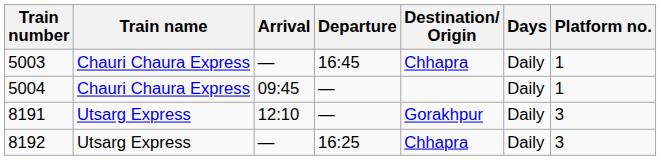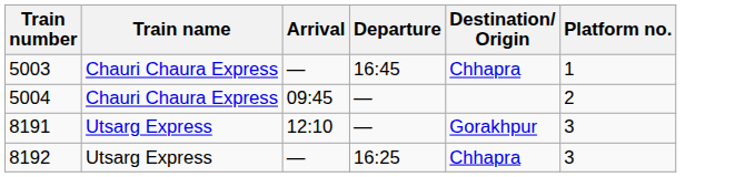 <table class="wikitable sortable">
 <tr>
 <th>Train<br>number</th>
 <th>Train name</th>
 <th>Arrival</th>
 <th>Departure</th>
 <th>Destination/<br>Origin</th>
-<th>Days</th>
 <th>Platform no.</th>
 </tr>
 <tr>
 <td align="left">5003</td>
 <td align="left"><a href='#'>Chauri Chaura Express</a></td>
 <td align="left">—</td>
 <td align="left">16:45</td>
 <td align="left"><a href='#'>Chhapra</a></td>
-<td align="left">Daily</td>
 <td align="left">1</td>
 </tr>
 <tr>
 <td align="left">5004</td>
 <td align="left"><a href='#'>Chauri Chaura Express</a></td>
 <td align="left">09:45</td>
 <td align="left">—</td>
 <td align="left"></td>
-<td align="left">Daily</td>
-<td align="left">1</td>
+<td align="left">2</td>
 </tr>
 <tr>
 <td align="left">8191</td>
 <td align="left"><a href='#'>Utsarg Express</a></td>
 <td align="left">12:10</td>
 <td align="left">—</td>
 <td align="left"><a href='#'>Gorakhpur</a></td>
-<td align="left">Daily</td>
 <td align="left">3</td>
 </tr>
 <tr>
 <td align="left">8192</td>
 <td align="left">Utsarg Express</td>
 <td align="left">—</td>
 <td align="left">16:25</td>
 <td align="left"><a href='#'>Chhapra</a></td>
-<td align="left">Daily</td>
 <td align="left">3</td>
 </tr>
 </table>
